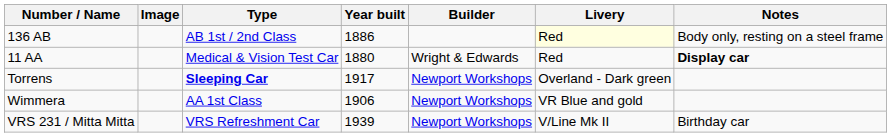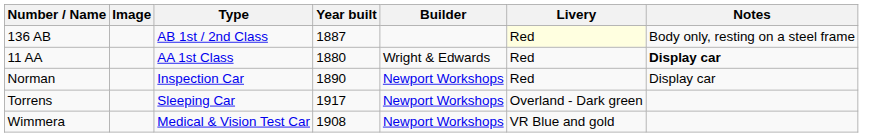 <table class="wikitable">
 <tr>
 <th>Number / Name</th>
 <th>Image</th>
 <th>Type</th>
 <th>Year built</th>
 <th>Builder</th>
 <th>Livery</th>
 <th>Notes</th>
 </tr>
 <tr>
 <td>136 AB</td>
 <td></td>
 <td><a href='#'>AB 1st / 2nd Class</a></td>
-<td>1886</td>
+<td>1887</td>
 <td></td>
 <td style="background: lightyellow;">Red</td>
 <td>Body only, resting on a steel frame</td>
 </tr>
 <tr>
 <td>11 AA</td>
 <td></td>
-<td><a href='#'>Medical & Vision Test Car</a></td>
+<td><a href='#'>AA 1st Class</a></td>
 <td>1880</td>
 <td>Wright & Edwards</td>
 <td>Red</td>
 <td><strong>Display car</strong></td>
 </tr>
 <tr>
+<td>Norman</td>
+<td></td>
+<td><a href='#'>Inspection Car</a></td>
+<td>1890</td>
+<td><a href='#'>Newport Workshops</a></td>
+<td>Red</td>
+<td>Display car</td>
+</tr>
+<tr>
 <td>Torrens</td>
 <td></td>
-<td><strong><a href='#'>Sleeping Car</a></strong></td>
+<td><a href='#'>Sleeping Car</a></td>
 <td>1917</td>
 <td><a href='#'>Newport Workshops</a></td>
 <td>Overland - Dark green</td>
 <td></td>
 </tr>
 <tr>
 <td>Wimmera</td>
 <td></td>
-<td><a href='#'>AA 1st Class</a></td>
-<td>1906</td>
+<td><a href='#'>Medical & Vision Test Car</a></td>
+<td>1908</td>
 <td><a href='#'>Newport Workshops</a></td>
 <td>VR Blue and gold</td>
 <td></td>
 </tr>
-<tr>
-<td>VRS 231 / Mitta Mitta</td>
-<td></td>
-<td><a href='#'>VRS Refreshment Car</a></td>
-<td>1939</td>
-<td><a href='#'>Newport Workshops</a></td>
-<td>V/Line Mk II</td>
-<td>Birthday car</td>
-</tr>
 </table>
